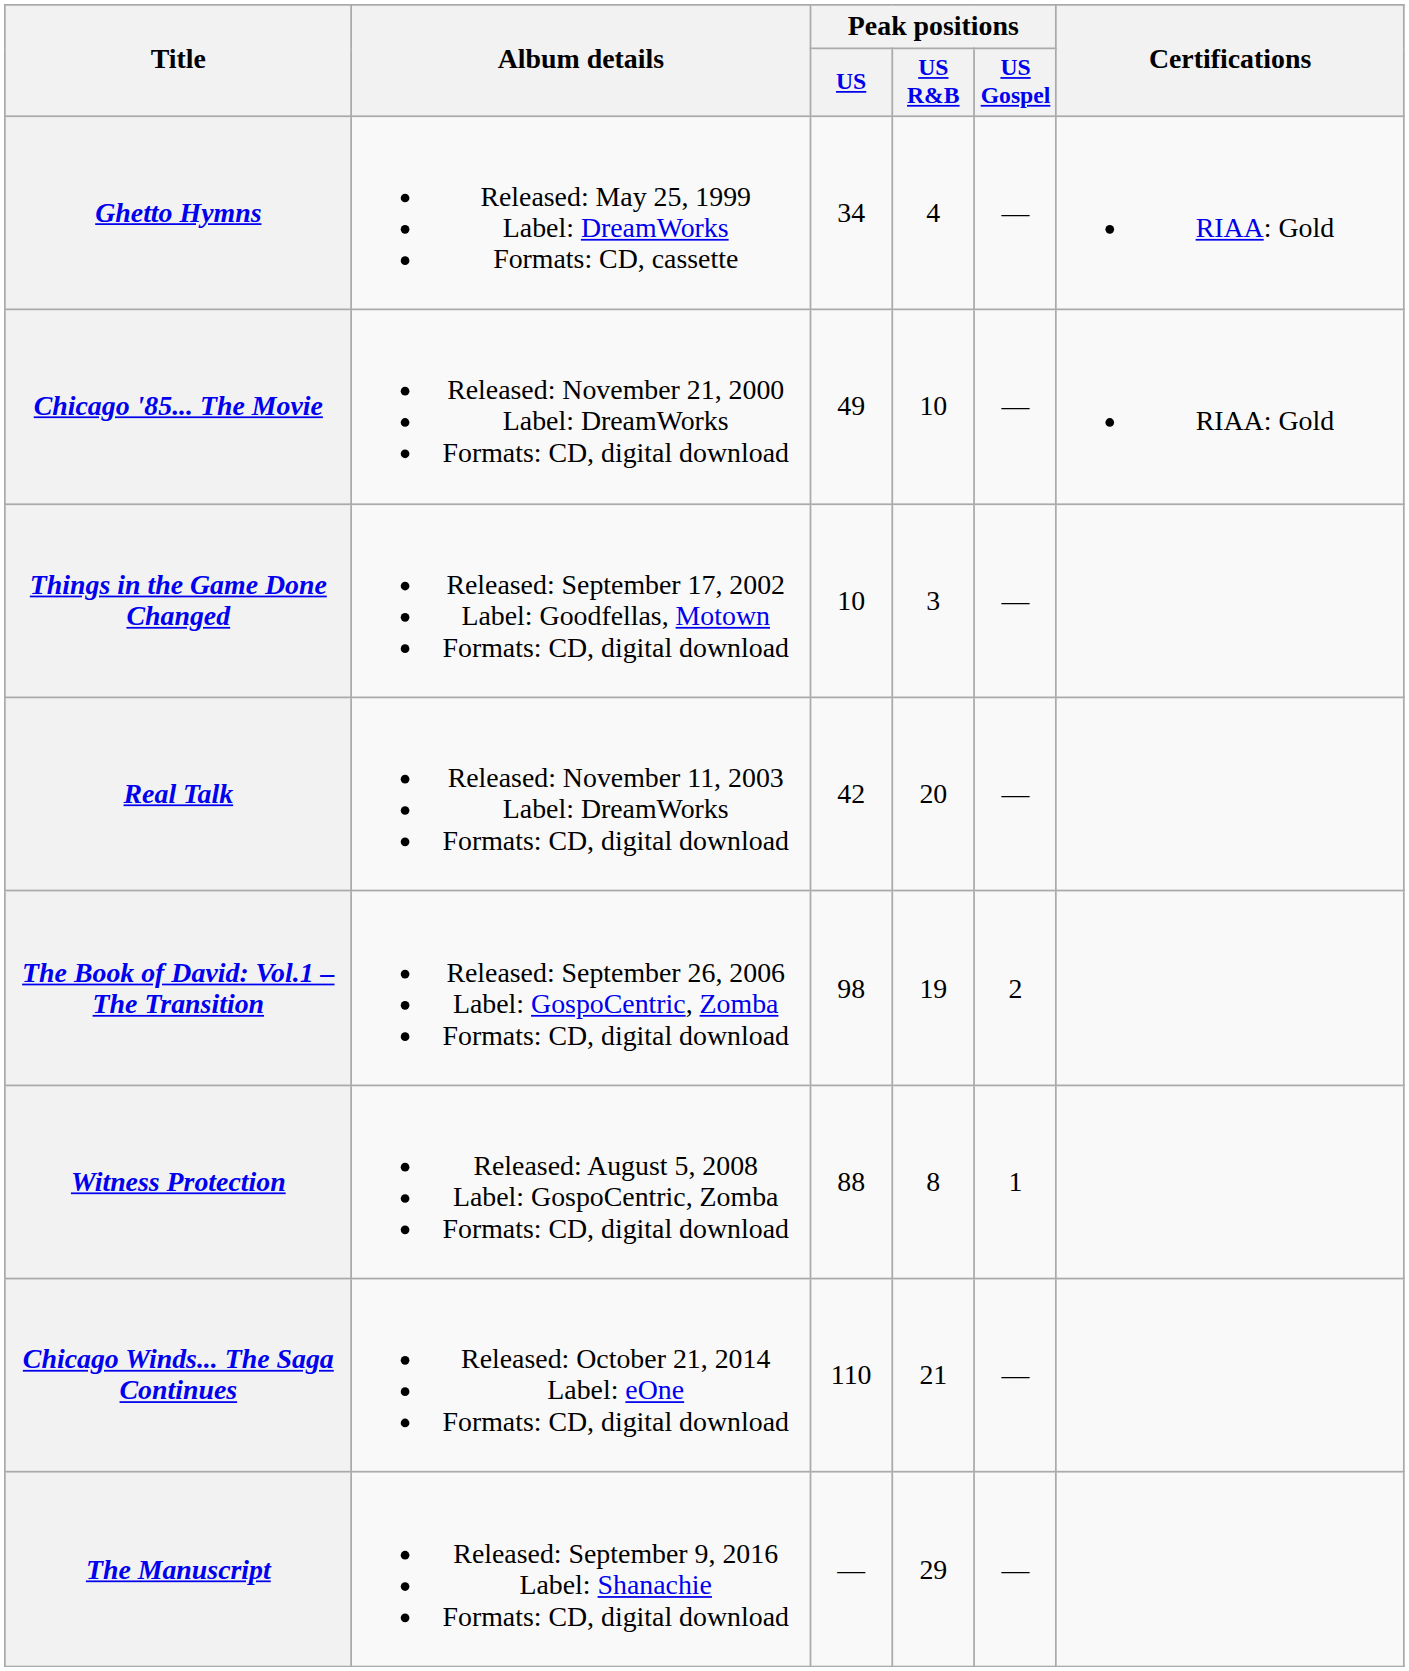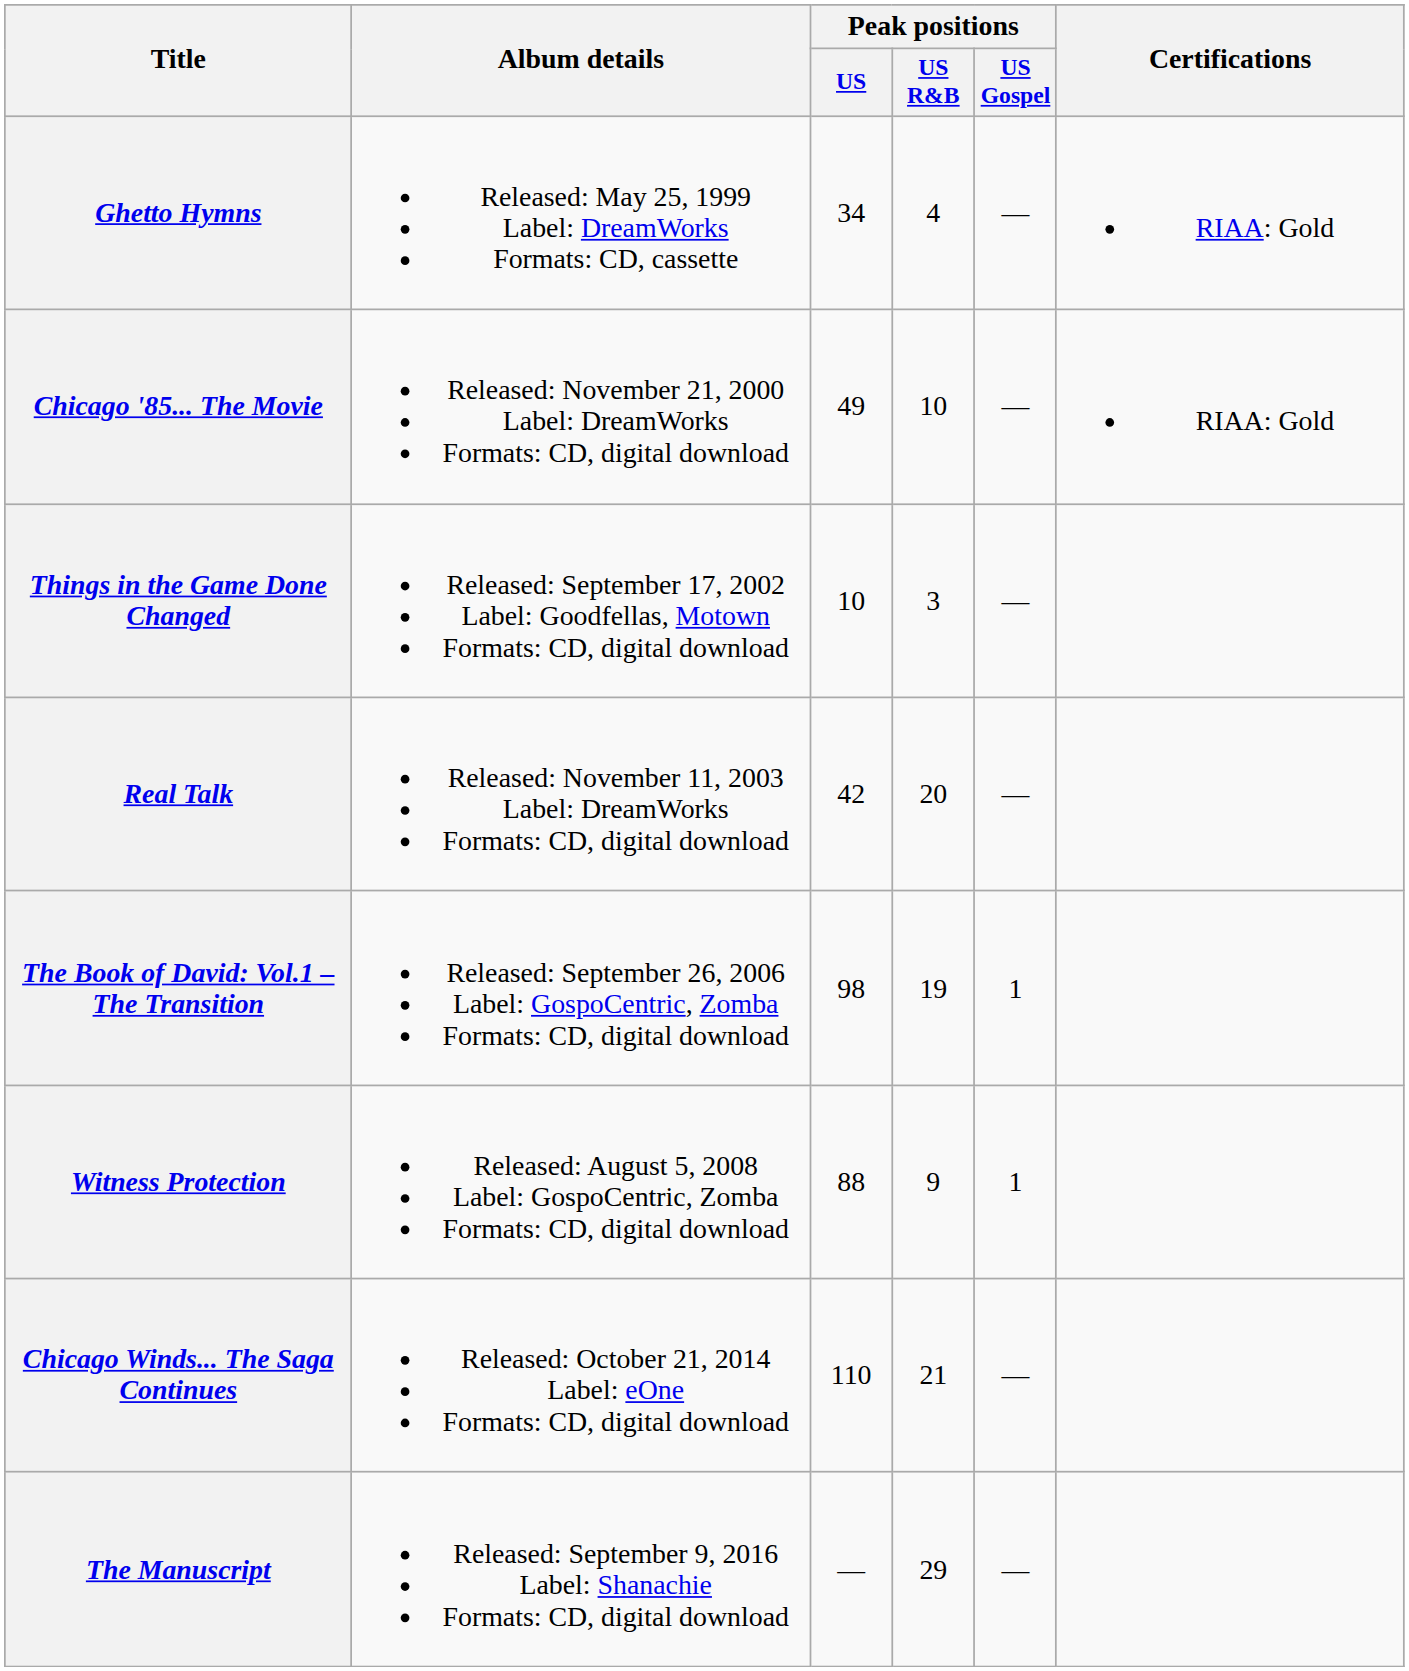 <table class="wikitable plainrowheaders" style="text-align:center;" border="1">
 <tr>
 <th scope="col" rowspan="2" style="width:12em;">Title</th>
 <th scope="col" rowspan="2" style="width:16em;">Album details</th>
 <th scope="col" colspan="3">Peak positions</th>
 <th scope="col" rowspan="2" style="width:12em;">Certifications</th>
 </tr>
 <tr>
 <th scope="col" style="width:3em;font-size:85%;"><a href='#'>US</a><br></th>
 <th scope="col" style="width:3em;font-size:85%;"><a href='#'>US<br>R&B</a><br></th>
 <th scope="col" style="width:3em;font-size:85%;"><a href='#'>US<br>Gospel</a><br></th>
 </tr>
 <tr>
 <th scope="row"><em><a href='#'>Ghetto Hymns</a></em></th>
 <td><br><ul><li>Released: May 25, 1999</li><li>Label: <a href='#'>DreamWorks</a></li><li>Formats: CD, cassette</li></ul></td>
 <td>34</td>
 <td>4</td>
 <td>—</td>
 <td><br><ul><li><a href='#'>RIAA</a>: Gold</li></ul></td>
 </tr>
 <tr>
 <th scope="row"><em><a href='#'>Chicago '85... The Movie</a></em></th>
 <td><br><ul><li>Released: November 21, 2000</li><li>Label: DreamWorks</li><li>Formats: CD, digital download</li></ul></td>
 <td>49</td>
 <td>10</td>
 <td>—</td>
 <td><br><ul><li>RIAA: Gold</li></ul></td>
 </tr>
 <tr>
 <th scope="row"><em><a href='#'>Things in the Game Done Changed</a></em></th>
 <td><br><ul><li>Released: September 17, 2002</li><li>Label: Goodfellas, <a href='#'>Motown</a></li><li>Formats: CD, digital download</li></ul></td>
 <td>10</td>
 <td>3</td>
 <td>—</td>
 <td></td>
 </tr>
 <tr>
 <th scope="row"><em><a href='#'>Real Talk</a></em></th>
 <td><br><ul><li>Released: November 11, 2003</li><li>Label: DreamWorks</li><li>Formats: CD, digital download</li></ul></td>
 <td>42</td>
 <td>20</td>
 <td>—</td>
 <td></td>
 </tr>
 <tr>
 <th scope="row"><em><a href='#'>The Book of David: Vol.1 – The Transition</a></em></th>
 <td><br><ul><li>Released: September 26, 2006</li><li>Label: <a href='#'>GospoCentric</a>, <a href='#'>Zomba</a></li><li>Formats: CD, digital download</li></ul></td>
 <td>98</td>
 <td>19</td>
-<td>2</td>
+<td>1</td>
 <td></td>
 </tr>
 <tr>
 <th scope="row"><em><a href='#'>Witness Protection</a></em></th>
 <td><br><ul><li>Released: August 5, 2008</li><li>Label: GospoCentric, Zomba</li><li>Formats: CD, digital download</li></ul></td>
 <td>88</td>
-<td>8</td>
+<td>9</td>
 <td>1</td>
 <td></td>
 </tr>
 <tr>
 <th scope="row"><em><a href='#'>Chicago Winds... The Saga Continues</a></em></th>
 <td><br><ul><li>Released: October 21, 2014</li><li>Label: <a href='#'>eOne</a></li><li>Formats: CD, digital download</li></ul></td>
 <td>110</td>
 <td>21</td>
 <td>—</td>
 <td></td>
 </tr>
 <tr>
 <th scope="row"><em><a href='#'>The Manuscript</a></em></th>
 <td><br><ul><li>Released: September 9, 2016</li><li>Label: <a href='#'>Shanachie</a></li><li>Formats: CD, digital download</li></ul></td>
 <td>—</td>
 <td>29</td>
 <td>—</td>
 <td></td>
 </tr>
 </table>
